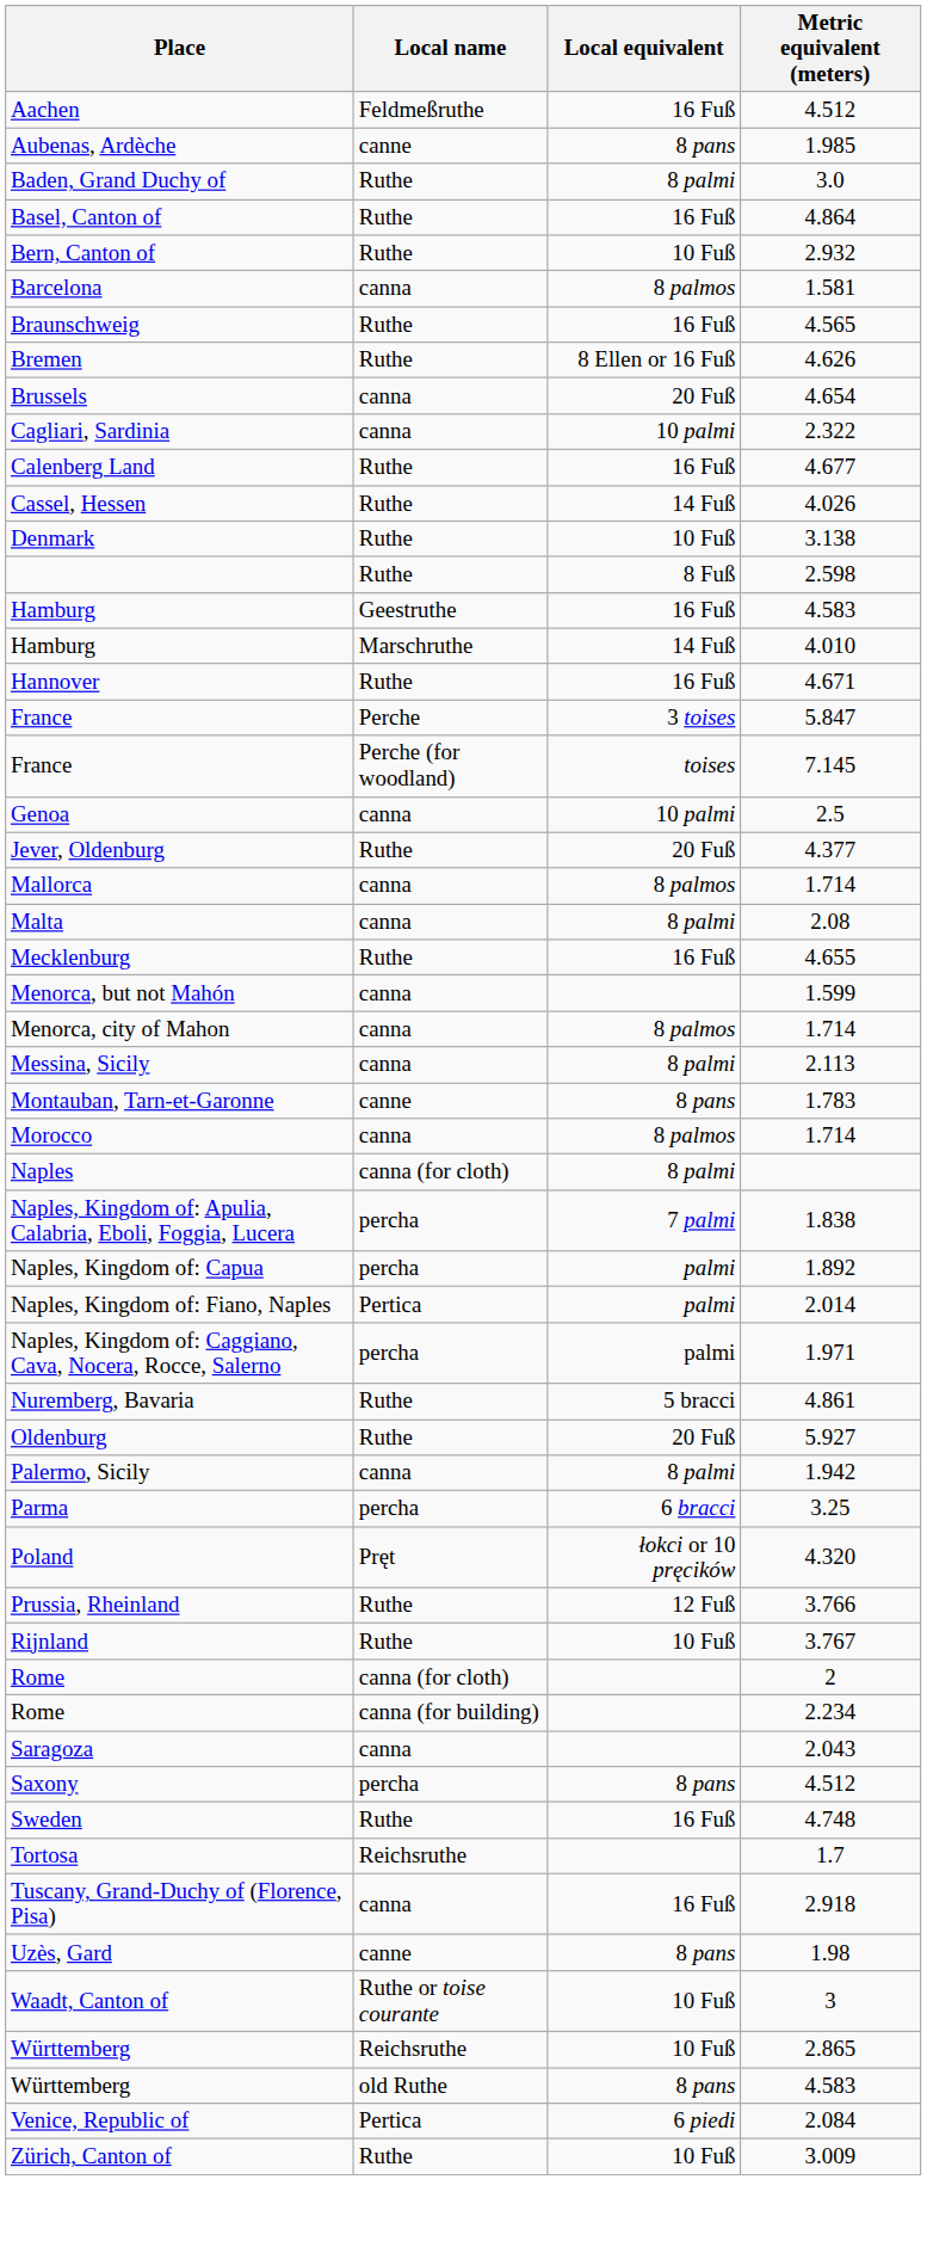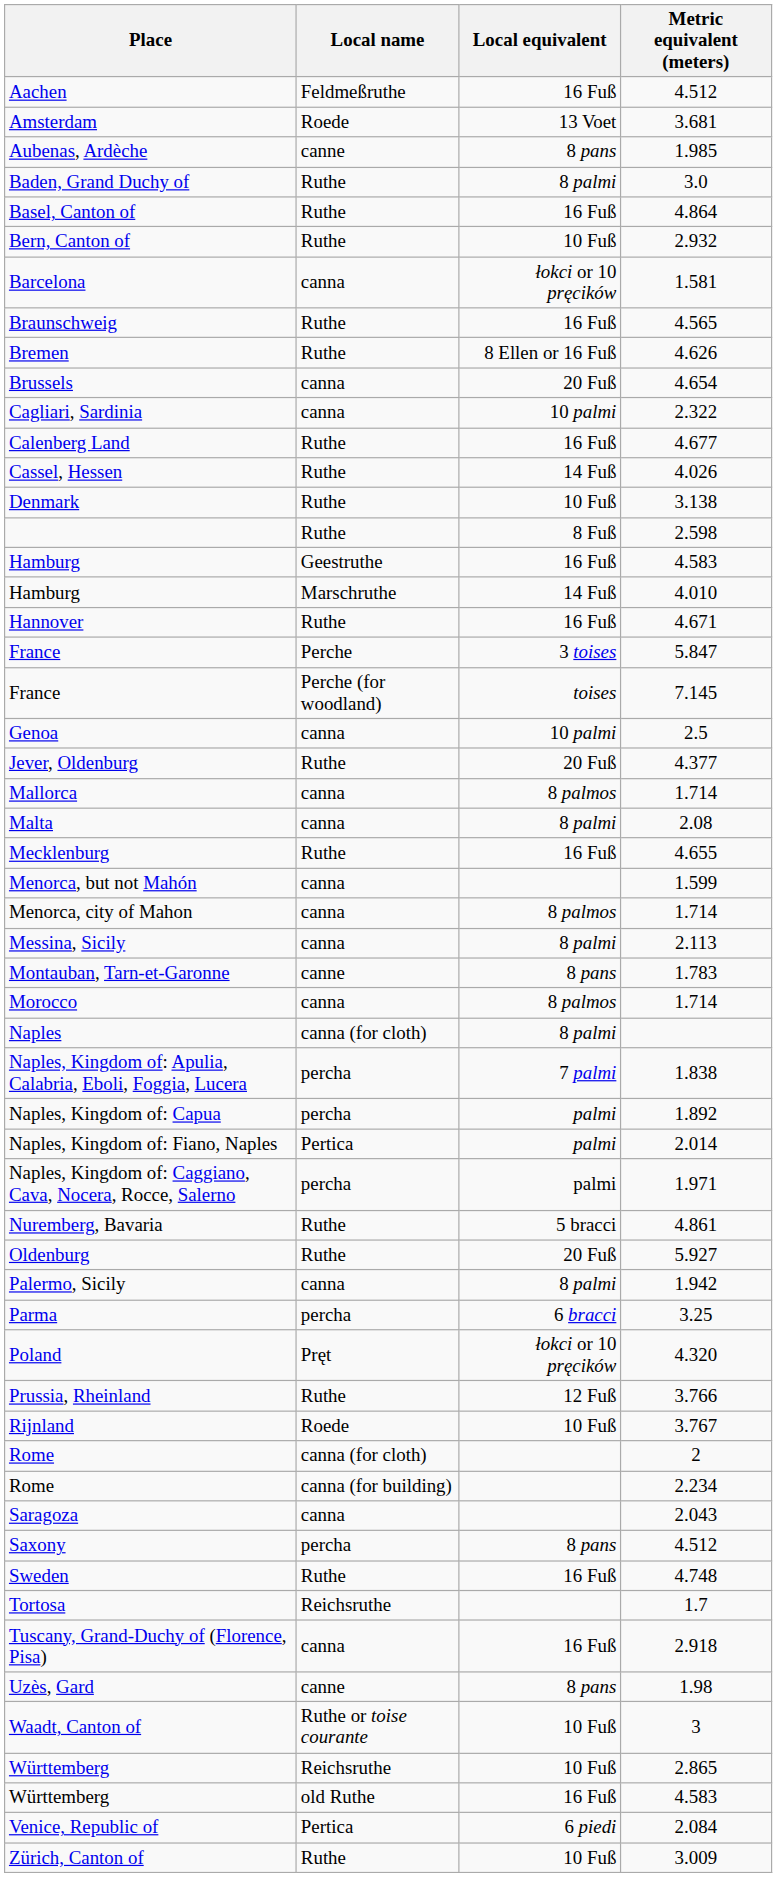 <table class="wikitable sortable">
 <tr>
 <th width=240>Place</th>
 <th width=130>Local name</th>
 <th width=130>Local equivalent</th>
 <th width=120>Metric equivalent (meters)</th>
 </tr>
 <tr>
 <td><a href='#'>Aachen</a></td>
 <td>Feldmeßruthe</td>
 <td align="right">16 Fuß</td>
 <td align="center">4.512</td>
+</tr>
+<tr>
+<td><a href='#'>Amsterdam</a></td>
+<td>Roede</td>
+<td align="right">13 Voet</td>
+<td align="center">3.681</td>
 </tr>
 <tr>
 <td><a href='#'>Aubenas</a>, <a href='#'>Ardèche</a></td>
 <td>canne</td>
 <td align="right">8 <em>pans</em></td>
 <td align="center">1.985</td>
 </tr>
 <tr>
 <td><a href='#'>Baden, Grand Duchy of</a></td>
 <td>Ruthe</td>
 <td align="right">8 <em>palmi</em></td>
 <td align="center">3.0</td>
 </tr>
 <tr>
 <td><a href='#'>Basel, Canton of</a></td>
 <td>Ruthe</td>
 <td align="right">16 Fuß</td>
 <td align="center">4.864</td>
 </tr>
 <tr>
 <td><a href='#'>Bern, Canton of</a></td>
 <td>Ruthe</td>
 <td align="right">10 Fuß</td>
 <td align="center">2.932</td>
 </tr>
 <tr>
 <td><a href='#'>Barcelona</a></td>
 <td>canna</td>
-<td align="right">8 <em>palmos</em></td>
+<td align="right"> <em>łokci</em> or 10 <em>pręcików</em></td>
 <td align="center">1.581</td>
 </tr>
 <tr>
 <td><a href='#'>Braunschweig</a></td>
 <td>Ruthe</td>
 <td align="right">16 Fuß</td>
 <td align="center">4.565</td>
 </tr>
 <tr>
 <td><a href='#'>Bremen</a></td>
 <td>Ruthe</td>
 <td align="right">8 Ellen or 16 Fuß</td>
 <td align="center">4.626</td>
 </tr>
 <tr>
 <td><a href='#'>Brussels</a></td>
 <td>canna</td>
 <td align="right">20 Fuß</td>
 <td align="center">4.654</td>
 </tr>
 <tr>
 <td><a href='#'>Cagliari</a>, <a href='#'>Sardinia</a></td>
 <td>canna</td>
 <td align="right">10 <em>palmi</em></td>
 <td align="center">2.322</td>
 </tr>
 <tr>
 <td><a href='#'>Calenberg Land</a></td>
 <td>Ruthe</td>
 <td align="right">16 Fuß</td>
 <td align="center">4.677</td>
 </tr>
 <tr>
 <td><a href='#'>Cassel</a>, <a href='#'>Hessen</a></td>
 <td>Ruthe</td>
 <td align="right">14 Fuß</td>
 <td align="center">4.026</td>
 </tr>
 <tr>
 <td><a href='#'>Denmark</a></td>
 <td>Ruthe</td>
 <td align="right">10 Fuß</td>
 <td align="center">3.138</td>
 </tr>
 <tr>
 <td></td>
 <td>Ruthe</td>
 <td align="right">8 Fuß</td>
 <td align="center">2.598</td>
 </tr>
 <tr>
 <td><a href='#'>Hamburg</a></td>
 <td>Geestruthe</td>
 <td align="right">16 Fuß</td>
 <td align="center">4.583</td>
 </tr>
 <tr>
 <td>Hamburg</td>
 <td>Marschruthe</td>
 <td align="right">14 Fuß</td>
 <td align="center">4.010</td>
 </tr>
 <tr>
 <td><a href='#'>Hannover</a></td>
 <td>Ruthe</td>
 <td align="right">16 Fuß</td>
 <td align="center">4.671</td>
 </tr>
 <tr>
 <td><a href='#'>France</a></td>
 <td>Perche</td>
 <td align="right">3 <em><a href='#'>toises</a></em></td>
 <td align="center">5.847</td>
 </tr>
 <tr>
 <td>France</td>
 <td>Perche (for woodland)</td>
 <td align="right"> <em>toises</em></td>
 <td align="center">7.145</td>
 </tr>
 <tr>
 <td><a href='#'>Genoa</a></td>
 <td>canna</td>
 <td align="right">10 <em>palmi</em></td>
 <td align="center">2.5</td>
 </tr>
 <tr>
 <td><a href='#'>Jever</a>, <a href='#'>Oldenburg</a></td>
 <td>Ruthe</td>
 <td align="right">20 Fuß</td>
 <td align="center">4.377</td>
 </tr>
 <tr>
 <td><a href='#'>Mallorca</a></td>
 <td>canna</td>
 <td align="right">8 <em>palmos</em></td>
 <td align="center">1.714</td>
 </tr>
 <tr>
 <td><a href='#'>Malta</a></td>
 <td>canna</td>
 <td align="right">8 <em>palmi</em></td>
 <td align="center">2.08</td>
 </tr>
 <tr>
 <td><a href='#'>Mecklenburg</a></td>
 <td>Ruthe</td>
 <td align="right">16 Fuß</td>
 <td align="center">4.655</td>
 </tr>
 <tr>
 <td><a href='#'>Menorca</a>, but not <a href='#'>Mahón</a></td>
 <td>canna</td>
 <td align="right"></td>
 <td align="center">1.599</td>
 </tr>
 <tr>
 <td>Menorca, city of Mahon</td>
 <td>canna</td>
 <td align="right">8 <em>palmos</em></td>
 <td align="center">1.714</td>
 </tr>
 <tr>
 <td><a href='#'>Messina</a>, <a href='#'>Sicily</a></td>
 <td>canna</td>
 <td align="right">8 <em>palmi</em></td>
 <td align="center">2.113</td>
 </tr>
 <tr>
 <td><a href='#'>Montauban</a>, <a href='#'>Tarn-et-Garonne</a></td>
 <td>canne</td>
 <td align="right">8 <em>pans</em></td>
 <td align="center">1.783</td>
 </tr>
 <tr>
 <td><a href='#'>Morocco</a></td>
 <td>canna</td>
 <td align="right">8 <em>palmos</em></td>
 <td align="center">1.714</td>
 </tr>
 <tr>
 <td><a href='#'>Naples</a></td>
 <td>canna (for cloth)</td>
 <td align="right">8 <em>palmi</em></td>
 <td align="center"></td>
 </tr>
 <tr>
 <td><a href='#'>Naples, Kingdom of</a>: <a href='#'>Apulia</a>, <a href='#'>Calabria</a>, <a href='#'>Eboli</a>, <a href='#'>Foggia</a>, <a href='#'>Lucera</a></td>
 <td>percha</td>
 <td align="right">7 <a href='#'><em>palmi</em></a></td>
 <td align="center">1.838</td>
 </tr>
 <tr>
 <td>Naples, Kingdom of: <a href='#'>Capua</a></td>
 <td>percha</td>
 <td align="right"> <em>palmi</em></td>
 <td align="center">1.892</td>
 </tr>
 <tr>
 <td>Naples, Kingdom of: Fiano, Naples</td>
 <td>Pertica</td>
 <td align="right"> <em>palmi</em></td>
 <td align="center">2.014</td>
 </tr>
 <tr>
 <td>Naples, Kingdom of: <a href='#'>Caggiano</a>, <a href='#'>Cava</a>, <a href='#'>Nocera</a>, Rocce, <a href='#'>Salerno</a></td>
 <td>percha</td>
 <td align="right"> palmi</td>
 <td align="center">1.971</td>
 </tr>
 <tr>
 <td><a href='#'>Nuremberg</a>, Bavaria</td>
 <td>Ruthe</td>
 <td align="right">5 bracci</td>
 <td align="center">4.861</td>
 </tr>
 <tr>
 <td><a href='#'>Oldenburg</a></td>
 <td>Ruthe</td>
 <td align="right">20 Fuß</td>
 <td align="center">5.927</td>
 </tr>
 <tr>
 <td><a href='#'>Palermo</a>, Sicily</td>
 <td>canna</td>
 <td align="right">8 <em>palmi</em></td>
 <td align="center">1.942</td>
 </tr>
 <tr>
 <td><a href='#'>Parma</a></td>
 <td>percha</td>
 <td align="right">6 <a href='#'><em>bracci</em></a></td>
 <td align="center">3.25</td>
 </tr>
 <tr>
 <td><a href='#'>Poland</a></td>
 <td>Pręt</td>
 <td align="right"> <em>łokci</em> or 10 <em>pręcików</em></td>
 <td align="center">4.320</td>
 </tr>
 <tr>
 <td><a href='#'>Prussia</a>, <a href='#'>Rheinland</a></td>
 <td>Ruthe</td>
 <td align="right">12 Fuß</td>
 <td align="center">3.766</td>
 </tr>
 <tr>
 <td><a href='#'>Rijnland</a></td>
-<td>Ruthe</td>
+<td>Roede</td>
 <td align="right">10 Fuß</td>
 <td align="center">3.767</td>
 </tr>
 <tr>
 <td><a href='#'>Rome</a></td>
 <td>canna (for cloth)</td>
 <td align="right"></td>
 <td align="center">2</td>
 </tr>
 <tr>
 <td>Rome</td>
 <td>canna (for building)</td>
 <td align="right"></td>
 <td align="center">2.234</td>
 </tr>
 <tr>
 <td><a href='#'>Saragoza</a></td>
 <td>canna</td>
 <td align="right"></td>
 <td align="center">2.043</td>
 </tr>
 <tr>
 <td><a href='#'>Saxony</a></td>
 <td>percha</td>
 <td align="right">8 <em>pans</em></td>
 <td align="center">4.512</td>
 </tr>
 <tr>
 <td><a href='#'>Sweden</a></td>
 <td>Ruthe</td>
 <td align="right">16 Fuß</td>
 <td align="center">4.748</td>
 </tr>
 <tr>
 <td><a href='#'>Tortosa</a></td>
 <td>Reichsruthe</td>
 <td align="right"></td>
 <td align="center">1.7</td>
 </tr>
 <tr>
 <td><a href='#'>Tuscany, Grand-Duchy of</a> (<a href='#'>Florence</a>, <a href='#'>Pisa</a>)</td>
 <td>canna</td>
 <td align="right">16 Fuß</td>
 <td align="center">2.918</td>
 </tr>
 <tr>
 <td><a href='#'>Uzès</a>, <a href='#'>Gard</a></td>
 <td>canne</td>
 <td align="right">8 <em>pans</em></td>
 <td align="center">1.98</td>
 </tr>
 <tr>
 <td><a href='#'>Waadt, Canton of</a></td>
 <td>Ruthe or <em>toise courante</em></td>
 <td align="right">10 Fuß</td>
 <td align="center">3</td>
 </tr>
 <tr>
 <td><a href='#'>Württemberg</a></td>
 <td>Reichsruthe</td>
 <td align="right">10 Fuß</td>
 <td align="center">2.865</td>
 </tr>
 <tr>
 <td>Württemberg</td>
 <td>old Ruthe</td>
-<td align="right">8 <em>pans</em></td>
+<td align="right">16 Fuß</td>
 <td align="center">4.583</td>
 </tr>
 <tr>
 <td><a href='#'>Venice, Republic of</a></td>
 <td>Pertica</td>
 <td align="right">6 <em>piedi</em></td>
 <td align="center">2.084</td>
 </tr>
 <tr>
 <td><a href='#'>Zürich, Canton of</a></td>
 <td>Ruthe</td>
 <td align="right">10 Fuß</td>
 <td align="center">3.009</td>
 </tr>
 <tr>
 </tr>
 </table>
